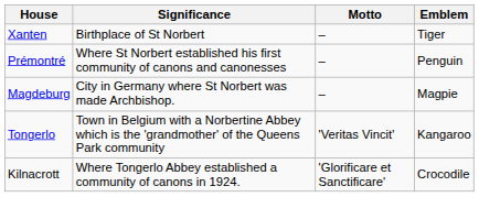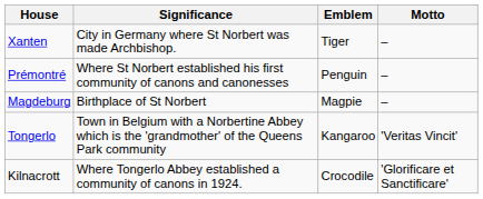 <table class="wikitable">
 <tr>
 <th>House</th>
 <th>Significance</th>
+<th>Emblem</th>
 <th>Motto</th>
-<th>Emblem</th>
 </tr>
 <tr>
 <td> <a href='#'>Xanten</a></td>
-<td>Birthplace of St Norbert</td>
+<td>City in Germany where St Norbert was made Archbishop.</td>
+<td>Tiger</td>
 <td>–</td>
-<td>Tiger</td>
 </tr>
 <tr>
 <td> <a href='#'>Prémontré</a></td>
 <td>Where St Norbert established his first community of canons and canonesses</td>
+<td>Penguin</td>
 <td>–</td>
-<td>Penguin</td>
 </tr>
 <tr>
 <td> <a href='#'>Magdeburg</a></td>
-<td>City in Germany where St Norbert was made Archbishop.</td>
+<td>Birthplace of St Norbert</td>
+<td>Magpie</td>
 <td>–</td>
-<td>Magpie</td>
 </tr>
 <tr>
 <td> <a href='#'>Tongerlo</a></td>
 <td>Town in Belgium with a Norbertine Abbey which is the 'grandmother' of the Queens Park community</td>
+<td>Kangaroo</td>
 <td>'Veritas Vincit'</td>
-<td>Kangaroo</td>
 </tr>
 <tr>
 <td> Kilnacrott</td>
 <td>Where Tongerlo Abbey established a community of canons in 1924.</td>
+<td>Crocodile</td>
 <td>'Glorificare et Sanctificare'</td>
-<td>Crocodile</td>
 </tr>
 </table>
